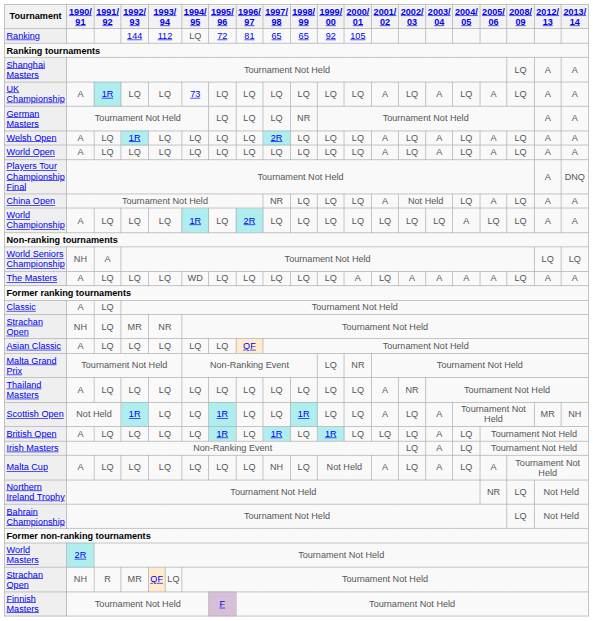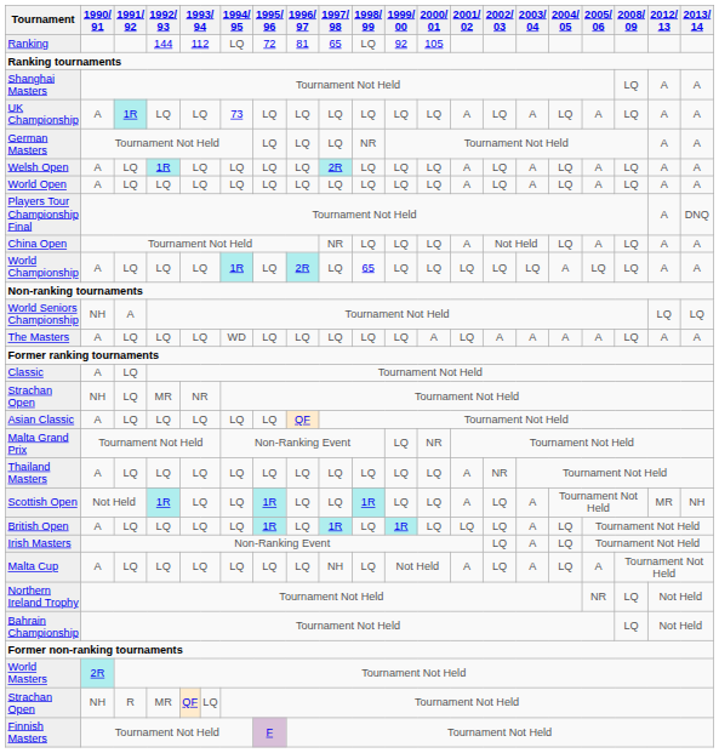 <table class="wikitable" style="font-size:85%">
 <tr>
 <th>Tournament</th>
 <th><a href='#'>1990/<br>91</a></th>
 <th><a href='#'>1991/<br>92</a></th>
 <th><a href='#'>1992/<br>93</a></th>
 <th colspan="2"><a href='#'>1993/<br>94</a></th>
 <th><a href='#'>1994/<br>95</a></th>
 <th><a href='#'>1995/<br>96</a></th>
 <th><a href='#'>1996/<br>97</a></th>
 <th><a href='#'>1997/<br>98</a></th>
 <th><a href='#'>1998/<br>99</a></th>
 <th><a href='#'>1999/<br>00</a></th>
 <th><a href='#'>2000/<br>01</a></th>
 <th><a href='#'>2001/<br>02</a></th>
 <th><a href='#'>2002/<br>03</a></th>
 <th><a href='#'>2003/<br>04</a></th>
 <th><a href='#'>2004/<br>05</a></th>
 <th><a href='#'>2005/<br>06</a></th>
 <th><a href='#'>2008/<br>09</a></th>
 <th><a href='#'>2012/<br>13</a></th>
 <th><a href='#'>2013/<br>14</a></th>
 </tr>
 <tr>
 <td style="background:#EFEFEF;"><a href='#'>Ranking</a></td>
 <td align="center"></td>
 <td align="center"></td>
 <td align="center"><a href='#'>144</a></td>
 <td align="center" colspan="2"><a href='#'>112</a></td>
 <td align="center" style="color:#555555;">LQ</td>
 <td align="center"><a href='#'>72</a></td>
 <td align="center"><a href='#'>81</a></td>
 <td align="center"><a href='#'>65</a></td>
-<td align="center"><a href='#'>65</a></td>
+<td align="center" style="color:#555555;">LQ</td>
 <td align="center"><a href='#'>92</a></td>
 <td align="center"><a href='#'>105</a></td>
 <td align="center"></td>
 <td align="center"></td>
 <td align="center"></td>
 <td align="center"></td>
 <td align="center"></td>
 <td align="center"></td>
 <td align="center"></td>
 <td align="center"></td>
 </tr>
 <tr>
 <td colspan="30"><strong>Ranking tournaments</strong></td>
 </tr>
 <tr>
 <td style="background:#EFEFEF;"><a href='#'>Shanghai Masters</a></td>
 <td align="center" colspan="17" style="color:#555555;">Tournament Not Held</td>
 <td align="center" style="color:#555555;">LQ</td>
 <td align="center" style="color:#555555;">A</td>
 <td align="center" style="color:#555555;">A</td>
 </tr>
 <tr>
 <td style="background:#EFEFEF;"><a href='#'>UK Championship</a></td>
 <td align="center" style="color:#555555;">A</td>
 <td align="center" style="background:#afeeee;"><a href='#'>1R</a></td>
 <td align="center" style="color:#555555;">LQ</td>
 <td align="center" colspan="2" style="color:#555555;">LQ</td>
 <td align="center"><a href='#'>73</a></td>
 <td align="center" style="color:#555555;">LQ</td>
 <td align="center" style="color:#555555;">LQ</td>
 <td align="center" style="color:#555555;">LQ</td>
 <td align="center" style="color:#555555;">LQ</td>
 <td align="center" style="color:#555555;">LQ</td>
 <td align="center" style="color:#555555;">LQ</td>
 <td align="center" style="color:#555555;">A</td>
 <td align="center" style="color:#555555;">LQ</td>
 <td align="center" style="color:#555555;">A</td>
 <td align="center" style="color:#555555;">LQ</td>
 <td align="center" style="color:#555555;">A</td>
 <td align="center" style="color:#555555;">LQ</td>
 <td align="center" style="color:#555555;">A</td>
 <td align="center" style="color:#555555;">A</td>
 </tr>
 <tr>
 <td style="background:#EFEFEF;"><a href='#'>German Masters</a></td>
 <td align="center" colspan="6" style="color:#555555;">Tournament Not Held</td>
 <td align="center" style="color:#555555;">LQ</td>
 <td align="center" style="color:#555555;">LQ</td>
 <td align="center" style="color:#555555;">LQ</td>
 <td align="center" style="color:#555555;">NR</td>
 <td align="center" colspan="8" style="color:#555555;">Tournament Not Held</td>
 <td align="center" style="color:#555555;">A</td>
 <td align="center" style="color:#555555;">A</td>
 </tr>
 <tr>
 <td style="background:#EFEFEF;"><a href='#'>Welsh Open</a></td>
 <td align="center" style="color:#555555;">A</td>
 <td align="center" style="color:#555555;">LQ</td>
 <td align="center" style="background:#afeeee;"><a href='#'>1R</a></td>
 <td align="center" colspan="2" style="color:#555555;">LQ</td>
 <td align="center" style="color:#555555;">LQ</td>
 <td align="center" style="color:#555555;">LQ</td>
 <td align="center" style="color:#555555;">LQ</td>
 <td align="center" style="background:#afeeee;"><a href='#'>2R</a></td>
 <td align="center" style="color:#555555;">LQ</td>
 <td align="center" style="color:#555555;">LQ</td>
 <td align="center" style="color:#555555;">LQ</td>
 <td align="center" style="color:#555555;">A</td>
 <td align="center" style="color:#555555;">LQ</td>
 <td align="center" style="color:#555555;">A</td>
 <td align="center" style="color:#555555;">LQ</td>
 <td align="center" style="color:#555555;">A</td>
 <td align="center" style="color:#555555;">LQ</td>
 <td align="center" style="color:#555555;">A</td>
 <td align="center" style="color:#555555;">A</td>
 </tr>
 <tr>
 <td style="background:#EFEFEF;"><a href='#'>World Open</a></td>
 <td align="center" style="color:#555555;">A</td>
 <td align="center" style="color:#555555;">LQ</td>
 <td align="center" style="color:#555555;">LQ</td>
 <td align="center" colspan="2" style="color:#555555;">LQ</td>
 <td align="center" style="color:#555555;">LQ</td>
 <td align="center" style="color:#555555;">LQ</td>
 <td align="center" style="color:#555555;">LQ</td>
 <td align="center" style="color:#555555;">LQ</td>
 <td align="center" style="color:#555555;">LQ</td>
 <td align="center" style="color:#555555;">LQ</td>
 <td align="center" style="color:#555555;">LQ</td>
 <td align="center" style="color:#555555;">A</td>
 <td align="center" style="color:#555555;">LQ</td>
 <td align="center" style="color:#555555;">A</td>
 <td align="center" style="color:#555555;">LQ</td>
 <td align="center" style="color:#555555;">A</td>
 <td align="center" style="color:#555555;">LQ</td>
 <td align="center" style="color:#555555;">A</td>
 <td align="center" style="color:#555555;">A</td>
 </tr>
 <tr>
 <td style="background:#EFEFEF;"><a href='#'>Players Tour Championship Final</a></td>
 <td align="center" colspan="18" style="color:#555555;">Tournament Not Held</td>
 <td align="center" style="color:#555555;">A</td>
 <td align="center" style="color:#555555;">DNQ</td>
 </tr>
 <tr>
 <td style="background:#EFEFEF;"><a href='#'>China Open</a></td>
 <td align="center" colspan="8" style="color:#555555;">Tournament Not Held</td>
 <td align="center" style="color:#555555;">NR</td>
 <td align="center" style="color:#555555;">LQ</td>
 <td align="center" style="color:#555555;">LQ</td>
 <td align="center" style="color:#555555;">LQ</td>
 <td align="center" style="color:#555555;">A</td>
 <td align="center" colspan="2" style="color:#555555;">Not Held</td>
 <td align="center" style="color:#555555;">LQ</td>
 <td align="center" style="color:#555555;">A</td>
 <td align="center" style="color:#555555;">LQ</td>
 <td align="center" style="color:#555555;">A</td>
 <td align="center" style="color:#555555;">A</td>
 </tr>
 <tr>
 <td style="background:#EFEFEF;"><a href='#'>World Championship</a></td>
 <td align="center" style="color:#555555;">A</td>
 <td align="center" style="color:#555555;">LQ</td>
 <td align="center" style="color:#555555;">LQ</td>
 <td align="center" colspan="2" style="color:#555555;">LQ</td>
 <td align="center" style="background:#afeeee;"><a href='#'>1R</a></td>
 <td align="center" style="color:#555555;">LQ</td>
 <td align="center" style="background:#afeeee;"><a href='#'>2R</a></td>
 <td align="center" style="color:#555555;">LQ</td>
-<td align="center" style="color:#555555;">LQ</td>
+<td align="center"><a href='#'>65</a></td>
 <td align="center" style="color:#555555;">LQ</td>
 <td align="center" style="color:#555555;">LQ</td>
 <td align="center" style="color:#555555;">LQ</td>
 <td align="center" style="color:#555555;">LQ</td>
 <td align="center" style="color:#555555;">LQ</td>
 <td align="center" style="color:#555555;">A</td>
 <td align="center" style="color:#555555;">LQ</td>
 <td align="center" style="color:#555555;">LQ</td>
 <td align="center" style="color:#555555;">A</td>
 <td align="center" style="color:#555555;">A</td>
 </tr>
 <tr>
 <td colspan="30"><strong>Non-ranking tournaments</strong></td>
 </tr>
 <tr>
 <td style="background:#EFEFEF;"><a href='#'>World Seniors Championship</a></td>
 <td align="center" style="color:#555555;">NH</td>
 <td align="center" style="color:#555555;">A</td>
 <td align="center" colspan="16" style="color:#555555;">Tournament Not Held</td>
 <td align="center" style="color:#555555;">LQ</td>
 <td align="center" style="color:#555555;">LQ</td>
 </tr>
 <tr>
 <td style="background:#EFEFEF;"><a href='#'>The Masters</a></td>
 <td align="center" style="color:#555555;">A</td>
 <td align="center" style="color:#555555;">LQ</td>
 <td align="center" style="color:#555555;">LQ</td>
 <td align="center" colspan="2" style="color:#555555;">LQ</td>
 <td align="center" style="color:#555555;">WD</td>
 <td align="center" style="color:#555555;">LQ</td>
 <td align="center" style="color:#555555;">LQ</td>
 <td align="center" style="color:#555555;">LQ</td>
 <td align="center" style="color:#555555;">LQ</td>
 <td align="center" style="color:#555555;">LQ</td>
 <td align="center" style="color:#555555;">A</td>
 <td align="center" style="color:#555555;">LQ</td>
 <td align="center" style="color:#555555;">A</td>
 <td align="center" style="color:#555555;">A</td>
 <td align="center" style="color:#555555;">A</td>
 <td align="center" style="color:#555555;">A</td>
 <td align="center" style="color:#555555;">LQ</td>
 <td align="center" style="color:#555555;">A</td>
 <td align="center" style="color:#555555;">A</td>
 </tr>
 <tr>
 <td colspan="30"><strong>Former ranking tournaments</strong></td>
 </tr>
 <tr>
 <td style="background:#EFEFEF;"><a href='#'>Classic</a></td>
 <td align="center" style="color:#555555;">A</td>
 <td align="center" style="color:#555555;">LQ</td>
 <td align="center" colspan="30" style="color:#555555;">Tournament Not Held</td>
 </tr>
 <tr>
 <td style="background:#EFEFEF;"><a href='#'>Strachan Open</a></td>
 <td align="center" style="color:#555555;">NH</td>
 <td align="center" style="color:#555555;">LQ</td>
 <td align="center" style="color:#555555;">MR</td>
 <td align="center" colspan="2" style="color:#555555;">NR</td>
 <td align="center" colspan="30" style="color:#555555;">Tournament Not Held</td>
 </tr>
 <tr>
 <td style="background:#EFEFEF;"><a href='#'>Asian Classic</a></td>
 <td align="center" style="color:#555555;">A</td>
 <td align="center" style="color:#555555;">LQ</td>
 <td align="center" style="color:#555555;">LQ</td>
 <td align="center" colspan="2" style="color:#555555;">LQ</td>
 <td align="center" style="color:#555555;">LQ</td>
 <td align="center" style="color:#555555;">LQ</td>
 <td align="center" style="background:#ffebcd;"><a href='#'>QF</a></td>
 <td align="center" colspan="30" style="color:#555555;">Tournament Not Held</td>
 </tr>
 <tr>
 <td style="background:#EFEFEF;"><a href='#'>Malta Grand Prix</a></td>
 <td align="center" colspan="5" style="color:#555555;">Tournament Not Held</td>
 <td align="center" colspan="5" style="color:#555555;">Non-Ranking Event</td>
 <td align="center" style="color:#555555;">LQ</td>
 <td align="center" style="color:#555555;">NR</td>
 <td align="center" colspan="30" style="color:#555555;">Tournament Not Held</td>
 </tr>
 <tr>
 <td style="background:#EFEFEF;"><a href='#'>Thailand Masters</a></td>
 <td align="center" style="color:#555555;">A</td>
 <td align="center" style="color:#555555;">LQ</td>
 <td align="center" style="color:#555555;">LQ</td>
 <td align="center" colspan="2" style="color:#555555;">LQ</td>
 <td align="center" style="color:#555555;">LQ</td>
 <td align="center" style="color:#555555;">LQ</td>
 <td align="center" style="color:#555555;">LQ</td>
 <td align="center" style="color:#555555;">LQ</td>
 <td align="center" style="color:#555555;">LQ</td>
 <td align="center" style="color:#555555;">LQ</td>
 <td align="center" style="color:#555555;">LQ</td>
 <td align="center" style="color:#555555;">A</td>
 <td align="center" style="color:#555555;">NR</td>
 <td align="center" colspan="30" style="color:#555555;">Tournament Not Held</td>
 </tr>
 <tr>
 <td style="background:#EFEFEF;"><a href='#'>Scottish Open</a></td>
 <td align="center" colspan="2" style="color:#555555;">Not Held</td>
 <td align="center" style="background:#afeeee;"><a href='#'>1R</a></td>
 <td align="center" colspan="2" style="color:#555555;">LQ</td>
 <td align="center" style="color:#555555;">LQ</td>
 <td align="center" style="background:#afeeee;"><a href='#'>1R</a></td>
 <td align="center" style="color:#555555;">LQ</td>
 <td align="center" style="color:#555555;">LQ</td>
 <td align="center" style="background:#afeeee;"><a href='#'>1R</a></td>
 <td align="center" style="color:#555555;">LQ</td>
 <td align="center" style="color:#555555;">LQ</td>
 <td align="center" style="color:#555555;">A</td>
 <td align="center" style="color:#555555;">LQ</td>
 <td align="center" style="color:#555555;">A</td>
 <td align="center" colspan="3" style="color:#555555;">Tournament Not Held</td>
 <td align="center" style="color:#555555;">MR</td>
 <td align="center" style="color:#555555;">NH</td>
 </tr>
 <tr>
 <td style="background:#EFEFEF;"><a href='#'>British Open</a></td>
 <td align="center" style="color:#555555;">A</td>
 <td align="center" style="color:#555555;">LQ</td>
 <td align="center" style="color:#555555;">LQ</td>
 <td align="center" colspan="2" style="color:#555555;">LQ</td>
 <td align="center" style="color:#555555;">LQ</td>
 <td align="center" style="background:#afeeee;"><a href='#'>1R</a></td>
 <td align="center" style="color:#555555;">LQ</td>
 <td align="center" style="background:#afeeee;"><a href='#'>1R</a></td>
 <td align="center" style="color:#555555;">LQ</td>
 <td align="center" style="background:#afeeee;"><a href='#'>1R</a></td>
 <td align="center" style="color:#555555;">LQ</td>
 <td align="center" style="color:#555555;">LQ</td>
 <td align="center" style="color:#555555;">LQ</td>
 <td align="center" style="color:#555555;">A</td>
 <td align="center" style="color:#555555;">LQ</td>
 <td align="center" colspan="30" style="color:#555555;">Tournament Not Held</td>
 </tr>
 <tr>
 <td style="background:#EFEFEF;"><a href='#'>Irish Masters</a></td>
 <td align="center" colspan="13" style="color:#555555;">Non-Ranking Event</td>
 <td align="center" style="color:#555555;">LQ</td>
 <td align="center" style="color:#555555;">A</td>
 <td align="center" style="color:#555555;">LQ</td>
 <td align="center" colspan="30" style="color:#555555;">Tournament Not Held</td>
 </tr>
 <tr>
 <td style="background:#EFEFEF;"><a href='#'>Malta Cup</a></td>
 <td align="center" style="color:#555555;">A</td>
 <td align="center" style="color:#555555;">LQ</td>
 <td align="center" style="color:#555555;">LQ</td>
 <td align="center" colspan="2" style="color:#555555;">LQ</td>
 <td align="center" style="color:#555555;">LQ</td>
 <td align="center" style="color:#555555;">LQ</td>
 <td align="center" style="color:#555555;">LQ</td>
 <td align="center" style="color:#555555;">NH</td>
 <td align="center" style="color:#555555;">LQ</td>
 <td align="center" colspan="2" style="color:#555555;">Not Held</td>
 <td align="center" style="color:#555555;">A</td>
 <td align="center" style="color:#555555;">LQ</td>
 <td align="center" style="color:#555555;">A</td>
 <td align="center" style="color:#555555;">LQ</td>
 <td align="center" style="color:#555555;">A</td>
 <td align="center" colspan="30" style="color:#555555;">Tournament Not Held</td>
 </tr>
 <tr>
 <td style="background:#EFEFEF;"><a href='#'>Northern Ireland Trophy</a></td>
 <td align="center" colspan="16" style="color:#555555;">Tournament Not Held</td>
 <td align="center" style="color:#555555;">NR</td>
 <td align="center" style="color:#555555;">LQ</td>
 <td align="center" colspan="30" style="color:#555555;">Not Held</td>
 </tr>
 <tr>
 <td style="background:#EFEFEF;"><a href='#'>Bahrain Championship</a></td>
 <td align="center" colspan="17" style="color:#555555;">Tournament Not Held</td>
 <td align="center" style="color:#555555;">LQ</td>
 <td align="center" colspan="30" style="color:#555555;">Not Held</td>
 </tr>
 <tr>
 <td colspan="30"><strong>Former non-ranking tournaments</strong></td>
 </tr>
 <tr>
 <td style="background:#EFEFEF;"><a href='#'>World Masters</a></td>
 <td align="center" style="background:#afeeee;"><a href='#'>2R</a></td>
 <td align="center" colspan="30" style="color:#555555;">Tournament Not Held</td>
 </tr>
 <tr>
 <td style="background:#EFEFEF;"><a href='#'>Strachan Open</a></td>
 <td align="center" style="color:#555555;">NH</td>
 <td align="center" style="color:#555555;">R</td>
 <td align="center" style="color:#555555;">MR</td>
 <td align="center" style="background:#ffebcd;"><a href='#'>QF</a></td>
 <td align="center" style="color:#555555;">LQ</td>
 <td align="center" colspan="30" style="color:#555555;">Tournament Not Held</td>
 </tr>
 <tr>
 <td style="background:#EFEFEF;"><a href='#'>Finnish Masters</a></td>
 <td align="center" colspan="6" style="color:#555555;">Tournament Not Held</td>
 <td align="center" style="background:#D8BFD8;"><a href='#'>F</a></td>
 <td align="center" colspan="30" style="color:#555555;">Tournament Not Held</td>
 </tr>
 </table>
